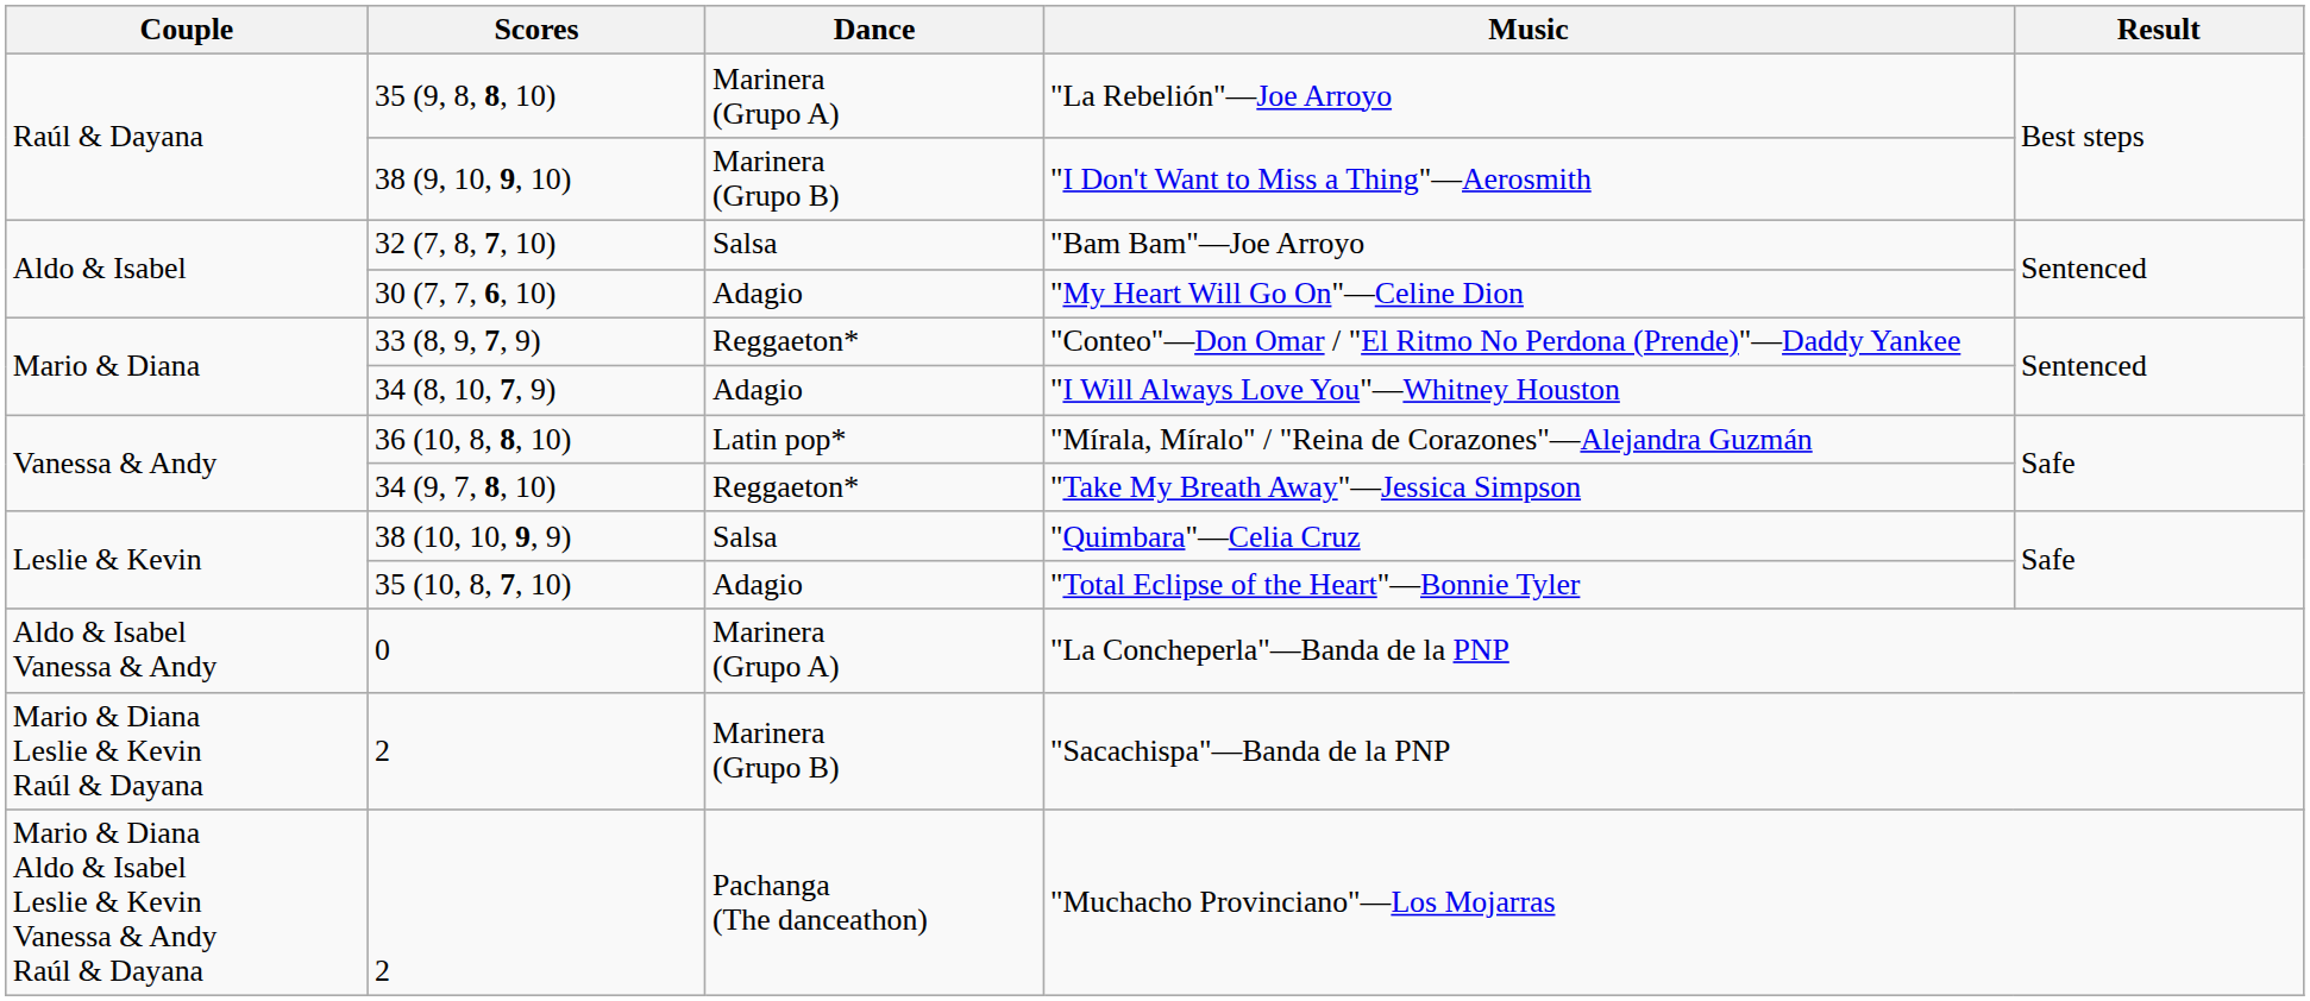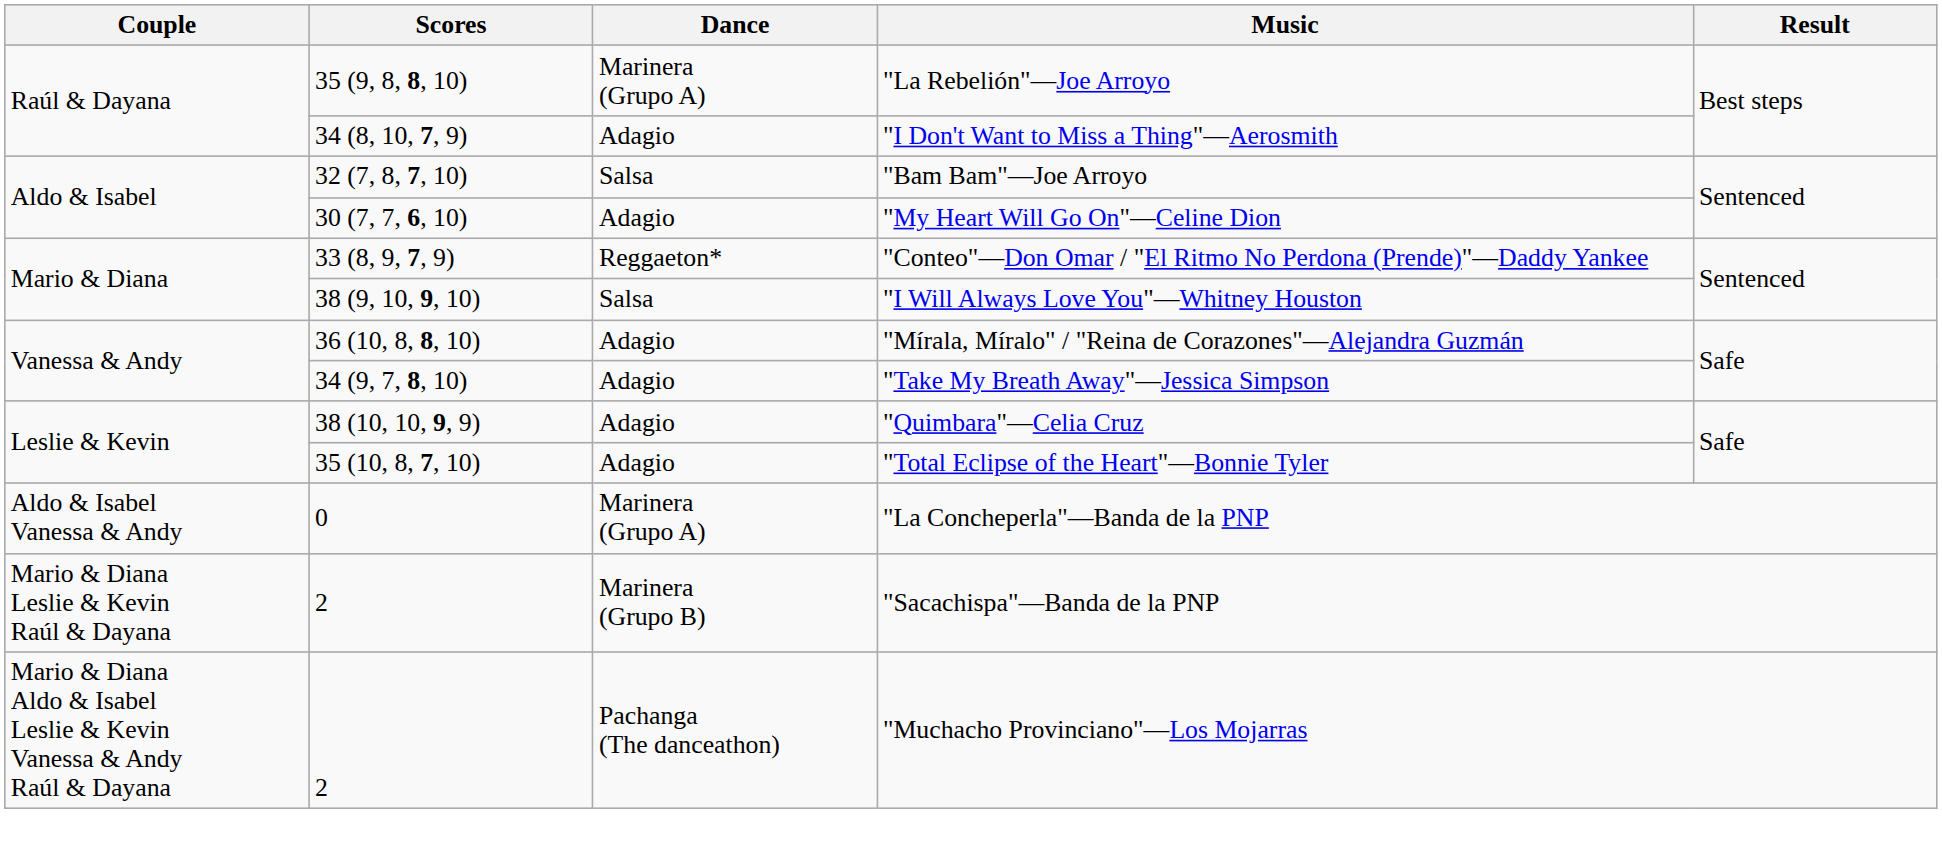 <table class="wikitable sortable" style="width:95%; white-space:nowrap;">
 <tr>
 <th style="width:15%;">Couple</th>
 <th style="width:14%;">Scores</th>
 <th style="width:14%;">Dance</th>
 <th style="width:40%;">Music</th>
 <th style="width:12%;">Result</th>
 </tr>
 <tr>
 <td rowspan=2>Raúl & Dayana</td>
 <td>35 (9, 8, <strong>8</strong>, 10)</td>
 <td>Marinera<br>(Grupo A)</td>
 <td>"La Rebelión"—<a href='#'>Joe Arroyo</a></td>
 <td rowspan=2>Best steps</td>
 </tr>
 <tr>
-<td>38 (9, 10, <strong>9</strong>, 10)</td>
-<td>Marinera<br>(Grupo B)</td>
+<td>34 (8, 10, <strong>7</strong>, 9)</td>
+<td>Adagio</td>
 <td>"<a href='#'>I Don't Want to Miss a Thing</a>"—<a href='#'>Aerosmith</a></td>
 </tr>
 <tr>
 <td rowspan=2>Aldo & Isabel</td>
 <td>32 (7, 8, <strong>7</strong>, 10)</td>
 <td>Salsa</td>
 <td>"Bam Bam"—Joe Arroyo</td>
 <td rowspan=2>Sentenced</td>
 </tr>
 <tr>
 <td>30 (7, 7, <strong>6</strong>, 10)</td>
 <td>Adagio</td>
 <td>"<a href='#'>My Heart Will Go On</a>"—<a href='#'>Celine Dion</a></td>
 </tr>
 <tr>
 <td rowspan=2>Mario & Diana</td>
 <td>33 (8, 9, <strong>7</strong>, 9)</td>
 <td>Reggaeton*</td>
 <td>"Conteo"—<a href='#'>Don Omar</a> / "<a href='#'>El Ritmo No Perdona (Prende)</a>"—<a href='#'>Daddy Yankee</a></td>
 <td rowspan=2>Sentenced</td>
 </tr>
 <tr>
-<td>34 (8, 10, <strong>7</strong>, 9)</td>
-<td>Adagio</td>
+<td>38 (9, 10, <strong>9</strong>, 10)</td>
+<td>Salsa</td>
 <td>"<a href='#'>I Will Always Love You</a>"—<a href='#'>Whitney Houston</a></td>
 </tr>
 <tr>
 <td rowspan=2>Vanessa & Andy</td>
 <td>36 (10, 8, <strong>8</strong>, 10)</td>
-<td>Latin pop*</td>
+<td>Adagio</td>
 <td>"Mírala, Míralo" / "Reina de Corazones"—<a href='#'>Alejandra Guzmán</a></td>
 <td rowspan=2>Safe</td>
 </tr>
 <tr>
 <td>34 (9, 7, <strong>8</strong>, 10)</td>
-<td>Reggaeton*</td>
+<td>Adagio</td>
 <td>"<a href='#'>Take My Breath Away</a>"—<a href='#'>Jessica Simpson</a></td>
 </tr>
 <tr>
 <td rowspan=2>Leslie & Kevin</td>
 <td>38 (10, 10, <strong>9</strong>, 9)</td>
-<td>Salsa</td>
+<td>Adagio</td>
 <td>"<a href='#'>Quimbara</a>"—<a href='#'>Celia Cruz</a></td>
 <td rowspan=2>Safe</td>
 </tr>
 <tr>
 <td>35 (10, 8, <strong>7</strong>, 10)</td>
 <td>Adagio</td>
 <td>"<a href='#'>Total Eclipse of the Heart</a>"—<a href='#'>Bonnie Tyler</a></td>
 </tr>
 <tr>
 <td>Aldo & Isabel<br>Vanessa & Andy</td>
 <td>0</td>
 <td>Marinera<br>(Grupo A)</td>
 <td colspan=2>"La Concheperla"—Banda de la <a href='#'>PNP</a></td>
 </tr>
 <tr>
 <td>Mario & Diana<br>Leslie & Kevin<br>Raúl & Dayana</td>
 <td>2</td>
 <td>Marinera<br>(Grupo B)</td>
 <td colspan=2>"Sacachispa"—Banda de la PNP</td>
 </tr>
 <tr>
 <td>Mario & Diana<br>Aldo & Isabel<br>Leslie & Kevin<br>Vanessa & Andy<br>Raúl & Dayana</td>
 <td valign="top"><br><br><br><br>2</td>
 <td>Pachanga<br>(The danceathon)</td>
 <td colspan=2>"Muchacho Provinciano"—<a href='#'>Los Mojarras</a></td>
 </tr>
 </table>
